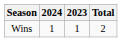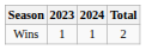 <table class="wikitable">
 <tr>
 <th>Season</th>
+<th>2023</th>
 <th>2024</th>
-<th>2023</th>
 <th><strong>Total</strong></th>
 </tr>
 <tr align="center">
 <td>Wins</td>
 <td>1</td>
 <td>1</td>
 <td>2</td>
 </tr>
 </table>
